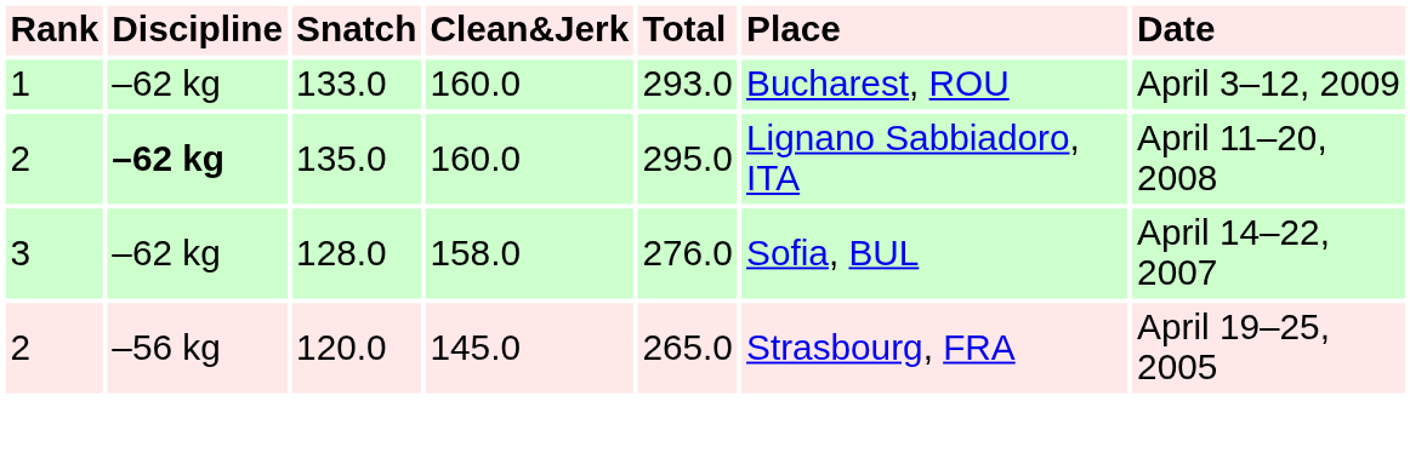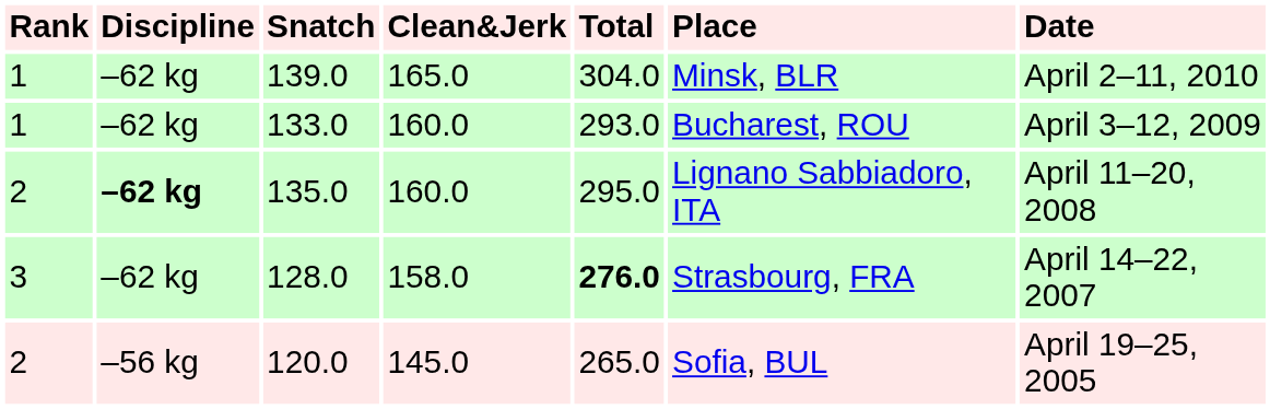 <table border=0 cellpadding=2 cellspacing=2>
 <tr bgcolor=#FFE8E8>
 <td><strong>Rank</strong></td>
 <td><strong>Discipline</strong></td>
 <td><strong>Snatch</strong></td>
 <td><strong>Clean&Jerk</strong></td>
 <td><strong>Total</strong></td>
 <td><strong>Place</strong></td>
 <td><strong>Date</strong></td>
+</tr>
+<tr bgcolor=#CCFFCC>
+<td>1</td>
+<td>–62 kg</td>
+<td>139.0</td>
+<td>165.0</td>
+<td>304.0</td>
+<td><a href='#'>Minsk</a>, <a href='#'>BLR</a></td>
+<td>April 2–11, 2010</td>
 </tr>
 <tr bgcolor=#CCFFCC>
 <td>1</td>
 <td>–62 kg</td>
 <td>133.0</td>
 <td>160.0</td>
 <td>293.0</td>
 <td><a href='#'>Bucharest</a>, <a href='#'>ROU</a></td>
 <td>April 3–12, 2009</td>
 </tr>
 <tr bgcolor=#CCFFCC>
 <td>2</td>
 <td><strong>–62 kg</strong></td>
 <td>135.0</td>
 <td>160.0</td>
 <td>295.0</td>
 <td><a href='#'>Lignano Sabbiadoro</a>, <a href='#'>ITA</a></td>
 <td>April 11–20, 2008</td>
 </tr>
 <tr bgcolor=#CCFFCC>
 <td>3</td>
 <td>–62 kg</td>
 <td>128.0</td>
 <td>158.0</td>
-<td>276.0</td>
-<td><a href='#'>Sofia</a>, <a href='#'>BUL</a></td>
+<td><strong>276.0</strong></td>
+<td><a href='#'>Strasbourg</a>, <a href='#'>FRA</a></td>
 <td>April 14–22, 2007</td>
 </tr>
 <tr bgcolor=#FFE8E8>
 <td>2</td>
 <td>–56 kg</td>
 <td>120.0</td>
 <td>145.0</td>
 <td>265.0</td>
-<td><a href='#'>Strasbourg</a>, <a href='#'>FRA</a></td>
+<td><a href='#'>Sofia</a>, <a href='#'>BUL</a></td>
 <td>April 19–25, 2005</td>
 </tr>
 </table>
